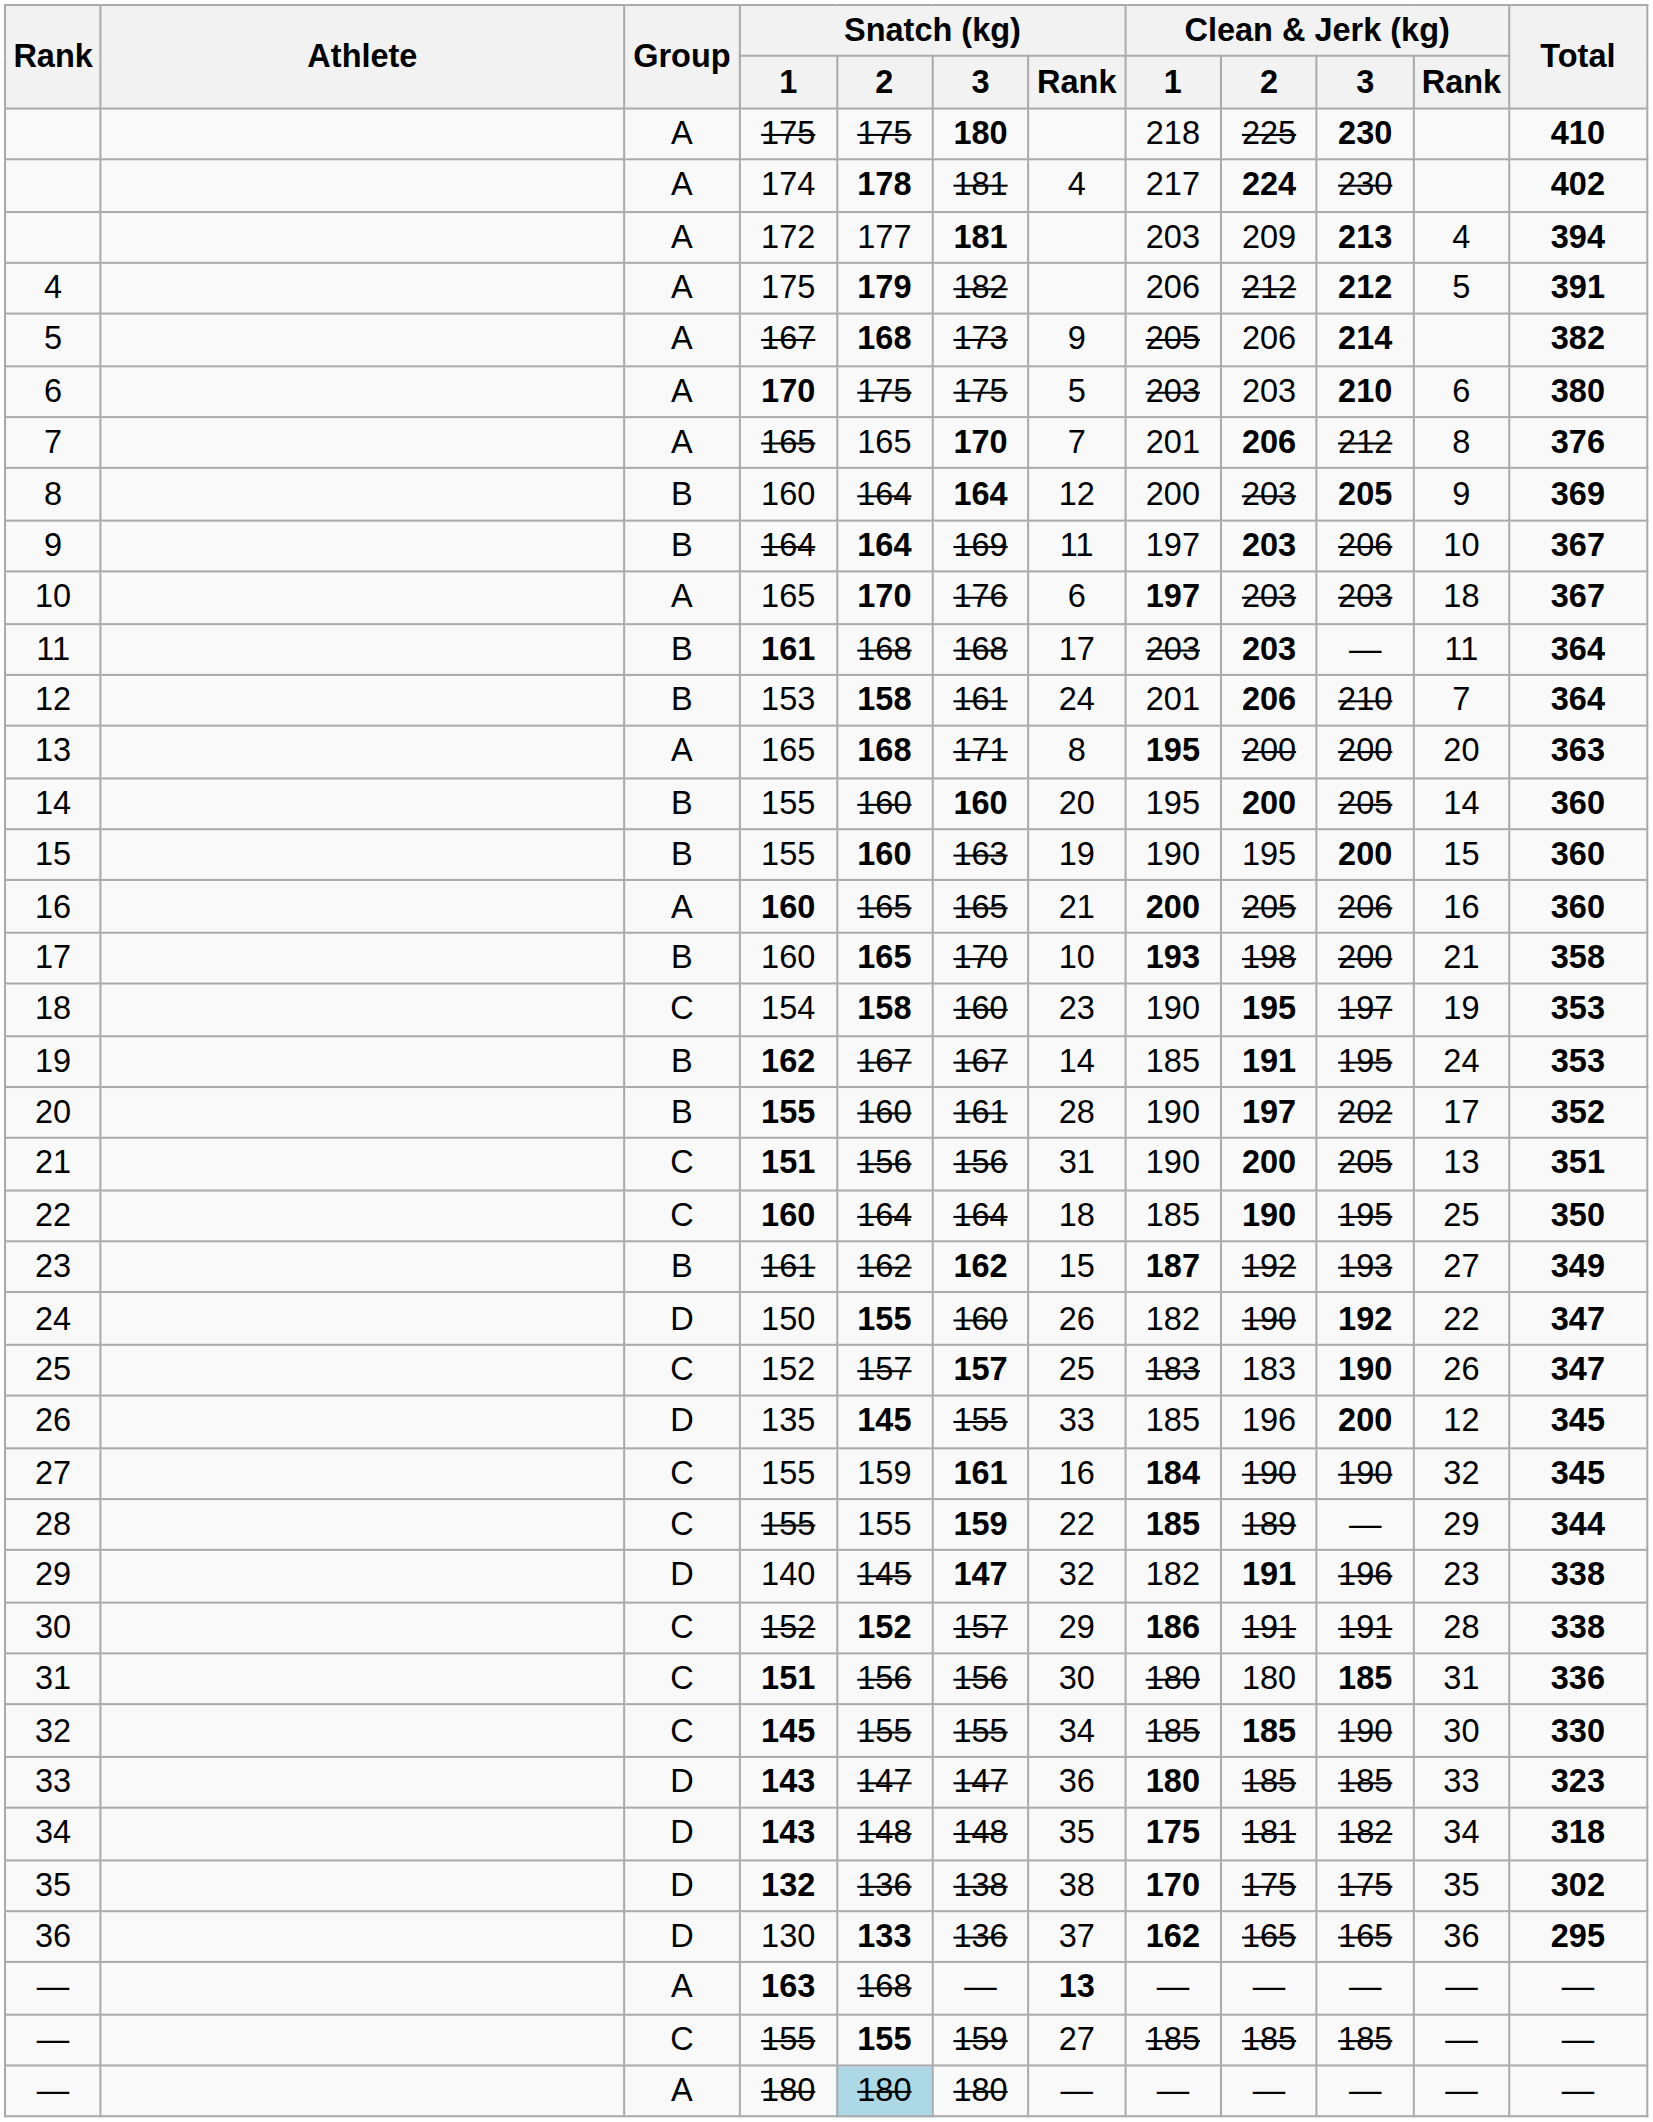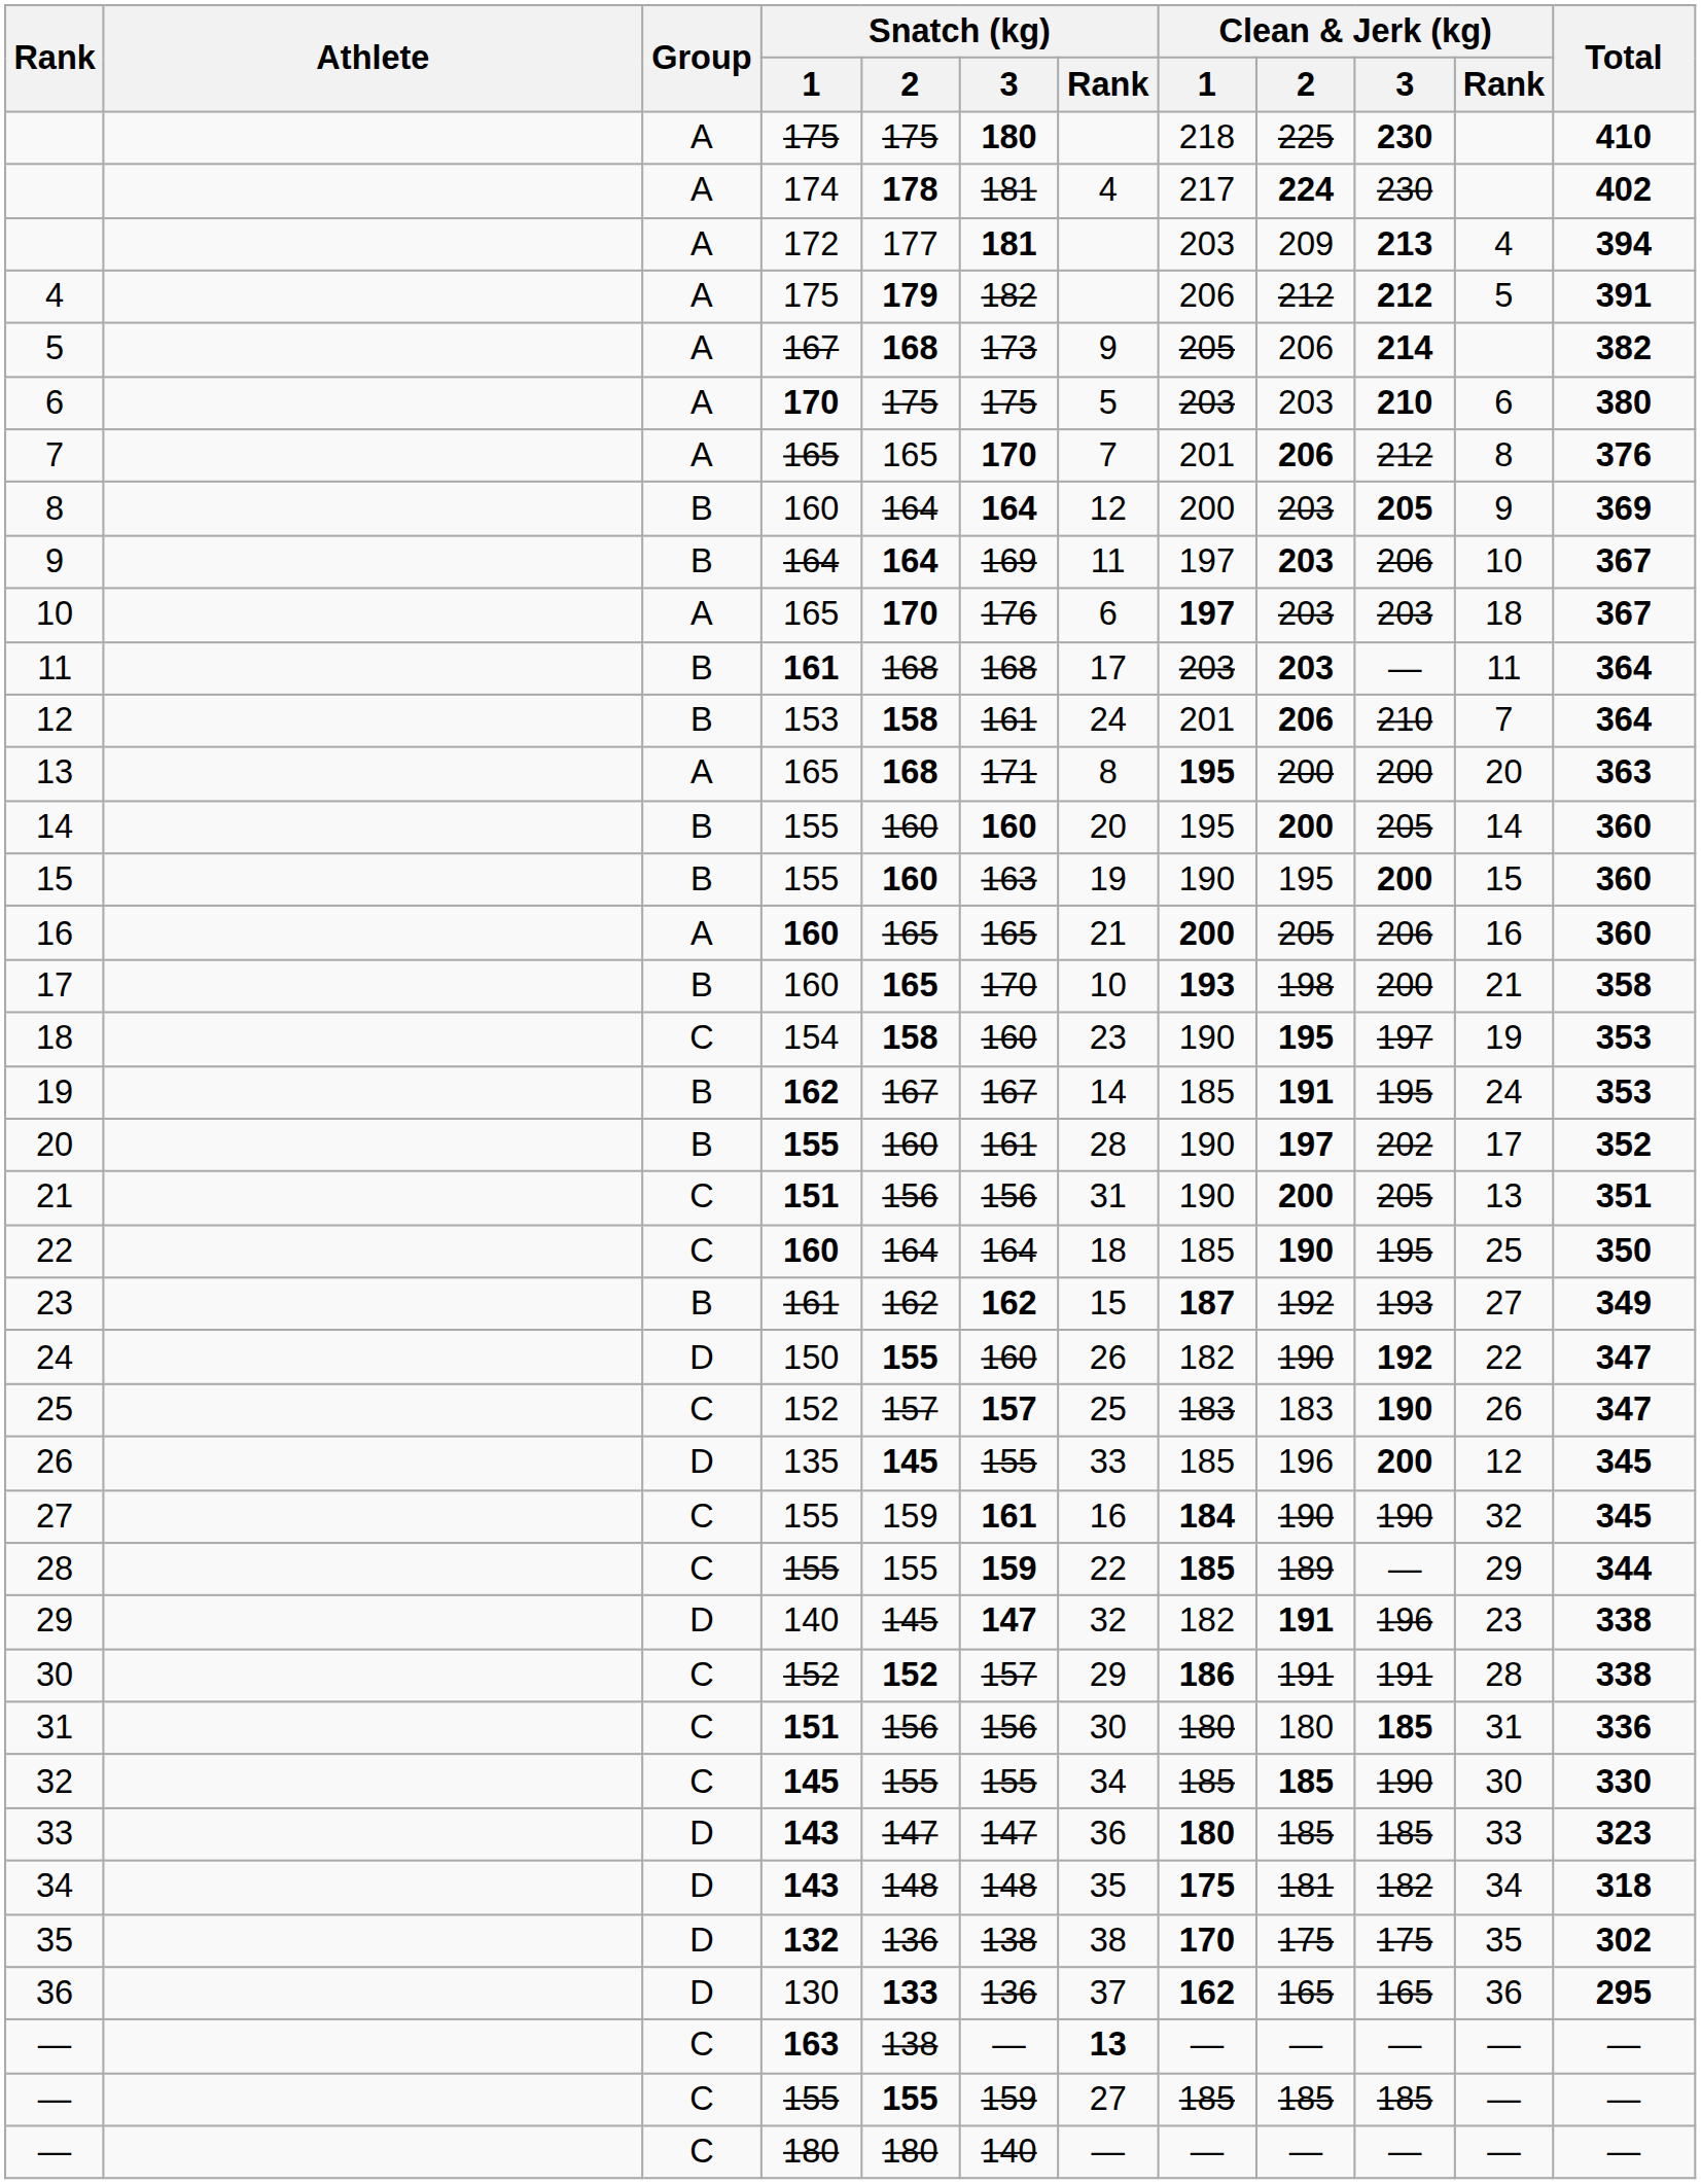 <table class = "wikitable" style="text-align:center;">
 <tr>
 <th rowspan=2 width=40>Rank</th>
 <th rowspan=2 width=250>Athlete</th>
 <th rowspan=2 width=50>Group</th>
 <th colspan=4>Snatch (kg)</th>
 <th colspan=4>Clean & Jerk (kg)</th>
 <th rowspan=2 width=60>Total</th>
 </tr>
 <tr>
 <th width=40>1</th>
 <th width=40>2</th>
 <th width=40>3</th>
 <th width=40>Rank</th>
 <th width=40>1</th>
 <th width=40>2</th>
 <th width=40>3</th>
 <th width=40>Rank</th>
 </tr>
 <tr>
 <td></td>
 <td align=left></td>
 <td>A</td>
 <td><s>175</s></td>
 <td><s>175</s></td>
 <td><strong>180</strong></td>
 <td></td>
 <td>218</td>
 <td><s>225</s></td>
 <td><strong>230</strong></td>
 <td></td>
 <td><strong>410</strong></td>
 </tr>
 <tr>
 <td></td>
 <td align=left></td>
 <td>A</td>
 <td>174</td>
 <td><strong>178</strong></td>
 <td><s>181</s></td>
 <td>4</td>
 <td>217</td>
 <td><strong>224</strong></td>
 <td><s>230</s></td>
 <td></td>
 <td><strong>402</strong></td>
 </tr>
 <tr>
 <td></td>
 <td align=left></td>
 <td>A</td>
 <td>172</td>
 <td>177</td>
 <td><strong>181</strong></td>
 <td></td>
 <td>203</td>
 <td>209</td>
 <td><strong>213</strong></td>
 <td>4</td>
 <td><strong>394</strong></td>
 </tr>
 <tr>
 <td>4</td>
 <td align=left></td>
 <td>A</td>
 <td>175</td>
 <td><strong>179</strong></td>
 <td><s>182</s></td>
 <td></td>
 <td>206</td>
 <td><s>212</s></td>
 <td><strong>212</strong></td>
 <td>5</td>
 <td><strong>391</strong></td>
 </tr>
 <tr>
 <td>5</td>
 <td align=left></td>
 <td>A</td>
 <td><s>167</s></td>
 <td><strong>168</strong></td>
 <td><s>173</s></td>
 <td>9</td>
 <td><s>205</s></td>
 <td>206</td>
 <td><strong>214</strong></td>
 <td></td>
 <td><strong>382</strong></td>
 </tr>
 <tr>
 <td>6</td>
 <td align=left></td>
 <td>A</td>
 <td><strong>170</strong></td>
 <td><s>175</s></td>
 <td><s>175</s></td>
 <td>5</td>
 <td><s>203</s></td>
 <td>203</td>
 <td><strong>210</strong></td>
 <td>6</td>
 <td><strong>380</strong></td>
 </tr>
 <tr>
 <td>7</td>
 <td align=left></td>
 <td>A</td>
 <td><s>165</s></td>
 <td>165</td>
 <td><strong>170</strong></td>
 <td>7</td>
 <td>201</td>
 <td><strong>206</strong></td>
 <td><s>212</s></td>
 <td>8</td>
 <td><strong>376</strong></td>
 </tr>
 <tr>
 <td>8</td>
 <td align=left></td>
 <td>B</td>
 <td>160</td>
 <td><s>164</s></td>
 <td><strong>164</strong></td>
 <td>12</td>
 <td>200</td>
 <td><s>203</s></td>
 <td><strong>205</strong></td>
 <td>9</td>
 <td><strong>369</strong></td>
 </tr>
 <tr>
 <td>9</td>
 <td align=left></td>
 <td>B</td>
 <td><s>164</s></td>
 <td><strong>164</strong></td>
 <td><s>169</s></td>
 <td>11</td>
 <td>197</td>
 <td><strong>203</strong></td>
 <td><s>206</s></td>
 <td>10</td>
 <td><strong>367</strong></td>
 </tr>
 <tr>
 <td>10</td>
 <td align=left></td>
 <td>A</td>
 <td>165</td>
 <td><strong>170</strong></td>
 <td><s>176</s></td>
 <td>6</td>
 <td><strong>197</strong></td>
 <td><s>203</s></td>
 <td><s>203</s></td>
 <td>18</td>
 <td><strong>367</strong></td>
 </tr>
 <tr>
 <td>11</td>
 <td align=left></td>
 <td>B</td>
 <td><strong>161</strong></td>
 <td><s>168</s></td>
 <td><s>168</s></td>
 <td>17</td>
 <td><s>203</s></td>
 <td><strong>203</strong></td>
 <td>—</td>
 <td>11</td>
 <td><strong>364</strong></td>
 </tr>
 <tr>
 <td>12</td>
 <td align=left></td>
 <td>B</td>
 <td>153</td>
 <td><strong>158</strong></td>
 <td><s>161</s></td>
 <td>24</td>
 <td>201</td>
 <td><strong>206</strong></td>
 <td><s>210</s></td>
 <td>7</td>
 <td><strong>364</strong></td>
 </tr>
 <tr>
 <td>13</td>
 <td align=left></td>
 <td>A</td>
 <td>165</td>
 <td><strong>168</strong></td>
 <td><s>171</s></td>
 <td>8</td>
 <td><strong>195</strong></td>
 <td><s>200</s></td>
 <td><s>200</s></td>
 <td>20</td>
 <td><strong>363</strong></td>
 </tr>
 <tr>
 <td>14</td>
 <td align=left></td>
 <td>B</td>
 <td>155</td>
 <td><s>160</s></td>
 <td><strong>160</strong></td>
 <td>20</td>
 <td>195</td>
 <td><strong>200</strong></td>
 <td><s>205</s></td>
 <td>14</td>
 <td><strong>360</strong></td>
 </tr>
 <tr>
 <td>15</td>
 <td align=left></td>
 <td>B</td>
 <td>155</td>
 <td><strong>160</strong></td>
 <td><s>163</s></td>
 <td>19</td>
 <td>190</td>
 <td>195</td>
 <td><strong>200</strong></td>
 <td>15</td>
 <td><strong>360</strong></td>
 </tr>
 <tr>
 <td>16</td>
 <td align=left></td>
 <td>A</td>
 <td><strong>160</strong></td>
 <td><s>165</s></td>
 <td><s>165</s></td>
 <td>21</td>
 <td><strong>200</strong></td>
 <td><s>205</s></td>
 <td><s>206</s></td>
 <td>16</td>
 <td><strong>360</strong></td>
 </tr>
 <tr>
 <td>17</td>
 <td align=left></td>
 <td>B</td>
 <td>160</td>
 <td><strong>165</strong></td>
 <td><s>170</s></td>
 <td>10</td>
 <td><strong>193</strong></td>
 <td><s>198</s></td>
 <td><s>200</s></td>
 <td>21</td>
 <td><strong>358</strong></td>
 </tr>
 <tr>
 <td>18</td>
 <td align=left></td>
 <td>C</td>
 <td>154</td>
 <td><strong>158</strong></td>
 <td><s>160</s></td>
 <td>23</td>
 <td>190</td>
 <td><strong>195</strong></td>
 <td><s>197</s></td>
 <td>19</td>
 <td><strong>353</strong></td>
 </tr>
 <tr>
 <td>19</td>
 <td align=left></td>
 <td>B</td>
 <td><strong>162</strong></td>
 <td><s>167</s></td>
 <td><s>167</s></td>
 <td>14</td>
 <td>185</td>
 <td><strong>191</strong></td>
 <td><s>195</s></td>
 <td>24</td>
 <td><strong>353</strong></td>
 </tr>
 <tr>
 <td>20</td>
 <td align=left></td>
 <td>B</td>
 <td><strong>155</strong></td>
 <td><s>160</s></td>
 <td><s>161</s></td>
 <td>28</td>
 <td>190</td>
 <td><strong>197</strong></td>
 <td><s>202</s></td>
 <td>17</td>
 <td><strong>352</strong></td>
 </tr>
 <tr>
 <td>21</td>
 <td align=left></td>
 <td>C</td>
 <td><strong>151</strong></td>
 <td><s>156</s></td>
 <td><s>156</s></td>
 <td>31</td>
 <td>190</td>
 <td><strong>200</strong></td>
 <td><s>205</s></td>
 <td>13</td>
 <td><strong>351</strong></td>
 </tr>
 <tr>
 <td>22</td>
 <td align=left></td>
 <td>C</td>
 <td><strong>160</strong></td>
 <td><s>164</s></td>
 <td><s>164</s></td>
 <td>18</td>
 <td>185</td>
 <td><strong>190</strong></td>
 <td><s>195</s></td>
 <td>25</td>
 <td><strong>350</strong></td>
 </tr>
 <tr>
 <td>23</td>
 <td align=left></td>
 <td>B</td>
 <td><s>161</s></td>
 <td><s>162</s></td>
 <td><strong>162</strong></td>
 <td>15</td>
 <td><strong>187</strong></td>
 <td><s>192</s></td>
 <td><s>193</s></td>
 <td>27</td>
 <td><strong>349</strong></td>
 </tr>
 <tr>
 <td>24</td>
 <td align=left></td>
 <td>D</td>
 <td>150</td>
 <td><strong>155</strong></td>
 <td><s>160</s></td>
 <td>26</td>
 <td>182</td>
 <td><s>190</s></td>
 <td><strong>192</strong></td>
 <td>22</td>
 <td><strong>347</strong></td>
 </tr>
 <tr>
 <td>25</td>
 <td align=left></td>
 <td>C</td>
 <td>152</td>
 <td><s>157</s></td>
 <td><strong>157</strong></td>
 <td>25</td>
 <td><s>183</s></td>
 <td>183</td>
 <td><strong>190</strong></td>
 <td>26</td>
 <td><strong>347</strong></td>
 </tr>
 <tr>
 <td>26</td>
 <td align=left></td>
 <td>D</td>
 <td>135</td>
 <td><strong>145</strong></td>
 <td><s>155</s></td>
 <td>33</td>
 <td>185</td>
 <td>196</td>
 <td><strong>200</strong></td>
 <td>12</td>
 <td><strong>345</strong></td>
 </tr>
 <tr>
 <td>27</td>
 <td align=left></td>
 <td>C</td>
 <td>155</td>
 <td>159</td>
 <td><strong>161</strong></td>
 <td>16</td>
 <td><strong>184</strong></td>
 <td><s>190</s></td>
 <td><s>190</s></td>
 <td>32</td>
 <td><strong>345</strong></td>
 </tr>
 <tr>
 <td>28</td>
 <td align=left></td>
 <td>C</td>
 <td><s>155</s></td>
 <td>155</td>
 <td><strong>159</strong></td>
 <td>22</td>
 <td><strong>185</strong></td>
 <td><s>189</s></td>
 <td>—</td>
 <td>29</td>
 <td><strong>344</strong></td>
 </tr>
 <tr>
 <td>29</td>
 <td align=left></td>
 <td>D</td>
 <td>140</td>
 <td><s>145</s></td>
 <td><strong>147</strong></td>
 <td>32</td>
 <td>182</td>
 <td><strong>191</strong></td>
 <td><s>196</s></td>
 <td>23</td>
 <td><strong>338</strong></td>
 </tr>
 <tr>
 <td>30</td>
 <td align=left></td>
 <td>C</td>
 <td><s>152</s></td>
 <td><strong>152</strong></td>
 <td><s>157</s></td>
 <td>29</td>
 <td><strong>186</strong></td>
 <td><s>191</s></td>
 <td><s>191</s></td>
 <td>28</td>
 <td><strong>338</strong></td>
 </tr>
 <tr>
 <td>31</td>
 <td align=left></td>
 <td>C</td>
 <td><strong>151</strong></td>
 <td><s>156</s></td>
 <td><s>156</s></td>
 <td>30</td>
 <td><s>180</s></td>
 <td>180</td>
 <td><strong>185</strong></td>
 <td>31</td>
 <td><strong>336</strong></td>
 </tr>
 <tr>
 <td>32</td>
 <td align=left></td>
 <td>C</td>
 <td><strong>145</strong></td>
 <td><s>155</s></td>
 <td><s>155</s></td>
 <td>34</td>
 <td><s>185</s></td>
 <td><strong>185</strong></td>
 <td><s>190</s></td>
 <td>30</td>
 <td><strong>330</strong></td>
 </tr>
 <tr>
 <td>33</td>
 <td align=left></td>
 <td>D</td>
 <td><strong>143</strong></td>
 <td><s>147</s></td>
 <td><s>147</s></td>
 <td>36</td>
 <td><strong>180</strong></td>
 <td><s>185</s></td>
 <td><s>185</s></td>
 <td>33</td>
 <td><strong>323</strong></td>
 </tr>
 <tr>
 <td>34</td>
 <td align=left></td>
 <td>D</td>
 <td><strong>143</strong></td>
 <td><s>148</s></td>
 <td><s>148</s></td>
 <td>35</td>
 <td><strong>175</strong></td>
 <td><s>181</s></td>
 <td><s>182</s></td>
 <td>34</td>
 <td><strong>318</strong></td>
 </tr>
 <tr>
 <td>35</td>
 <td align=left></td>
 <td>D</td>
 <td><strong>132</strong></td>
 <td><s>136</s></td>
 <td><s>138</s></td>
 <td>38</td>
 <td><strong>170</strong></td>
 <td><s>175</s></td>
 <td><s>175</s></td>
 <td>35</td>
 <td><strong>302</strong></td>
 </tr>
 <tr>
 <td>36</td>
 <td align=left></td>
 <td>D</td>
 <td>130</td>
 <td><strong>133</strong></td>
 <td><s>136</s></td>
 <td>37</td>
 <td><strong>162</strong></td>
 <td><s>165</s></td>
 <td><s>165</s></td>
 <td>36</td>
 <td><strong>295</strong></td>
 </tr>
 <tr>
 <td>—</td>
 <td align=left></td>
-<td>A</td>
+<td>C</td>
 <td><strong>163</strong></td>
-<td><s>168</s></td>
+<td><s>138</s></td>
 <td>—</td>
 <td><strong>13</strong></td>
 <td>—</td>
 <td>—</td>
 <td>—</td>
 <td>—</td>
 <td>—</td>
 </tr>
 <tr>
 <td>—</td>
 <td align=left></td>
 <td>C</td>
 <td><s>155</s></td>
 <td><strong>155</strong></td>
 <td><s>159</s></td>
 <td>27</td>
 <td><s>185</s></td>
 <td><s>185</s></td>
 <td><s>185</s></td>
 <td>—</td>
 <td>—</td>
 </tr>
 <tr>
 <td>—</td>
 <td align=left></td>
-<td>A</td>
+<td>C</td>
 <td><s>180</s></td>
-<td style="background: lightblue;"><s>180</s></td>
 <td><s>180</s></td>
+<td><s>140</s></td>
 <td>—</td>
 <td>—</td>
 <td>—</td>
 <td>—</td>
 <td>—</td>
 <td>—</td>
 </tr>
 </table>
